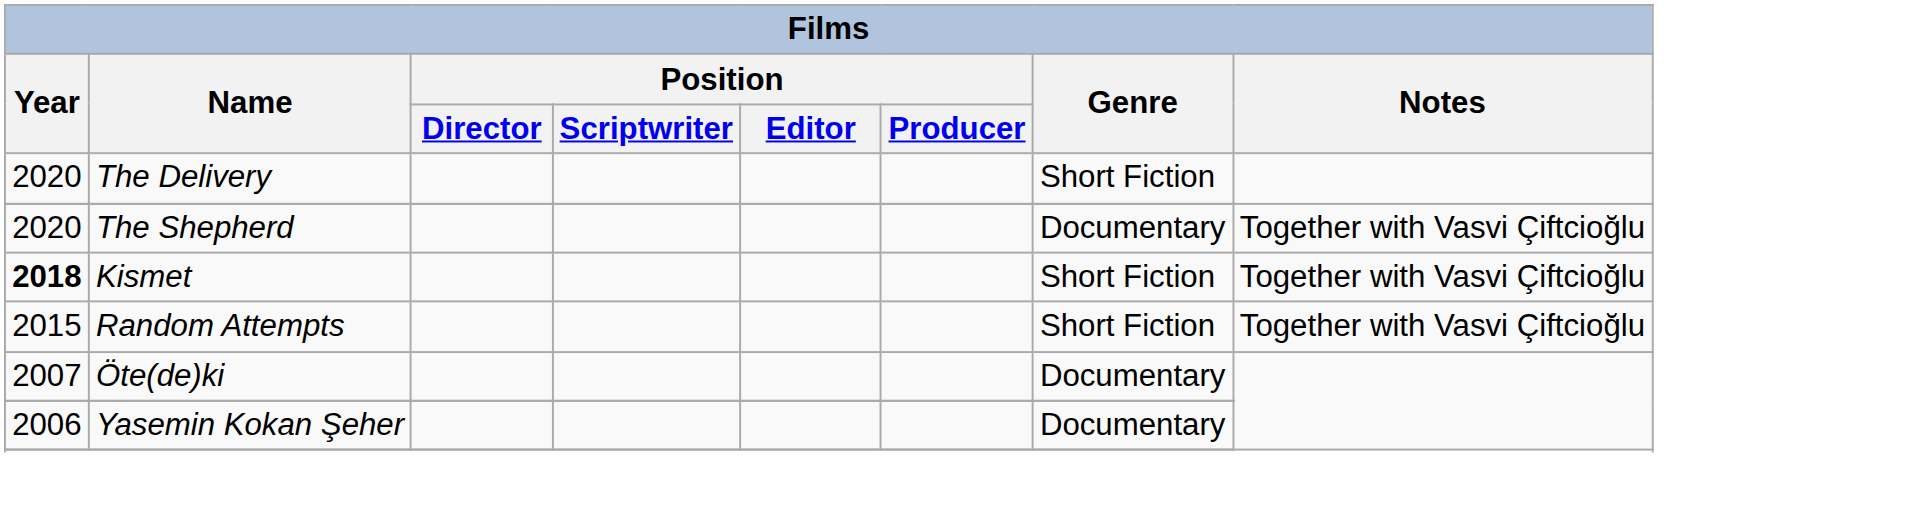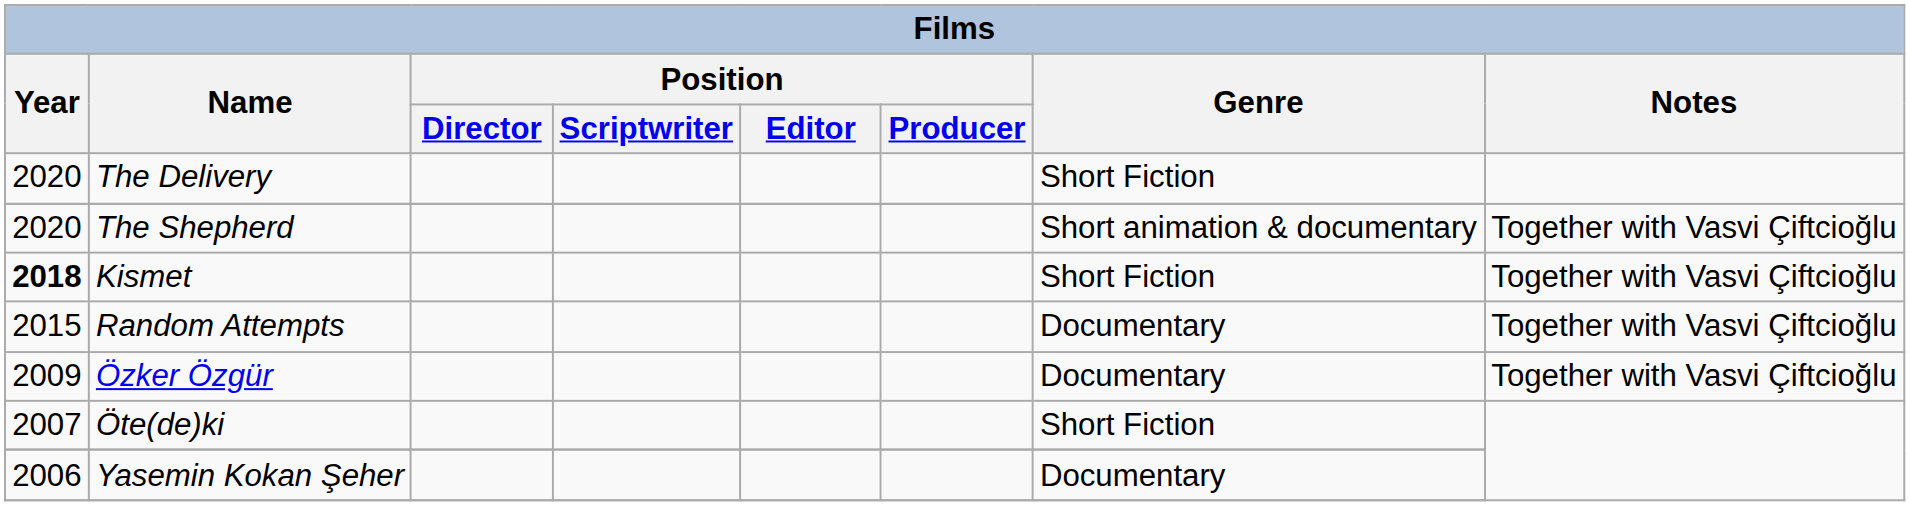 <table class="wikitable" | border="2" cellpadding="4" background: #f9f9f9;>
 <tr align="center">
 <th colspan=8 style="background:#B0C4DE;">Films</th>
 </tr>
 <tr>
 <th style="background:#CCCCCCC;" rowspan="2">Year</th>
 <th style="background:#CCCCCCC;" rowspan="2">Name</th>
 <th style="background:#CCCCCCC;" colspan="4">Position</th>
 <th style="background:#CCCCCCC;" rowspan="2">Genre</th>
 <th style="background:#CCCCCCC;" rowspan="2">Notes</th>
 </tr>
 <tr>
 <th width=65><a href='#'>Director</a></th>
 <th width=65><a href='#'>Scriptwriter</a></th>
 <th width=65><a href='#'>Editor</a></th>
 <th width=65><a href='#'>Producer</a></th>
 </tr>
 <tr>
 <td>2020</td>
 <td><em>The Delivery</em></td>
 <td></td>
 <td></td>
 <td></td>
 <td></td>
 <td>Short Fiction</td>
 </tr>
 <tr>
 </tr>
 <tr>
 <td>2020</td>
 <td><em>The Shepherd</em></td>
 <td></td>
 <td></td>
 <td></td>
 <td></td>
-<td>Documentary</td>
+<td>Short animation & documentary</td>
 <td>Together with Vasvi Çiftcioğlu</td>
 </tr>
 <tr>
 <td><strong>2018</strong></td>
 <td><em>Kismet</em></td>
 <td></td>
 <td></td>
 <td></td>
 <td></td>
 <td>Short Fiction</td>
 <td>Together with Vasvi Çiftcioğlu</td>
 </tr>
 <tr>
 <td>2015</td>
 <td><em>Random Attempts</em></td>
 <td></td>
 <td></td>
 <td></td>
 <td></td>
-<td>Short Fiction</td>
+<td>Documentary</td>
+<td>Together with Vasvi Çiftcioğlu</td>
+</tr>
+<tr>
+<td>2009</td>
+<td><em><a href='#'>Özker Özgür</a></em></td>
+<td></td>
+<td></td>
+<td></td>
+<td></td>
+<td>Documentary</td>
 <td>Together with Vasvi Çiftcioğlu</td>
 </tr>
 <tr>
 <td>2007</td>
 <td><em>Öte(de)ki</em></td>
 <td></td>
 <td></td>
 <td></td>
 <td></td>
-<td>Documentary</td>
+<td>Short Fiction</td>
 </tr>
 <tr>
 </tr>
 <tr>
 <td>2006</td>
 <td><em>Yasemin Kokan Şeher</em></td>
 <td></td>
 <td></td>
 <td></td>
 <td></td>
 <td>Documentary</td>
 </tr>
 <tr>
 </tr>
 <tr>
 </tr>
 </table>
